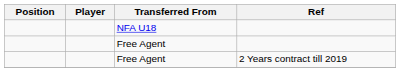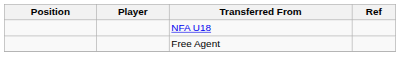 <table class="wikitable sortable" style="width:50%; text-align:center; font-size:100%; text-align:left;">
 <tr>
 <th>Position</th>
 <th>Player</th>
 <th>Transferred From</th>
 <th>Ref</th>
 </tr>
 <tr>
 <td></td>
 <td></td>
 <td> <a href='#'>NFA U18</a></td>
 <td></td>
 </tr>
 <tr>
 <td></td>
 <td></td>
 <td>Free Agent</td>
 <td></td>
 </tr>
 <tr>
-<td></td>
-<td></td>
-<td>Free Agent</td>
-<td>2 Years contract till 2019 </td>
-</tr>
-<tr>
 </tr>
 </table>
